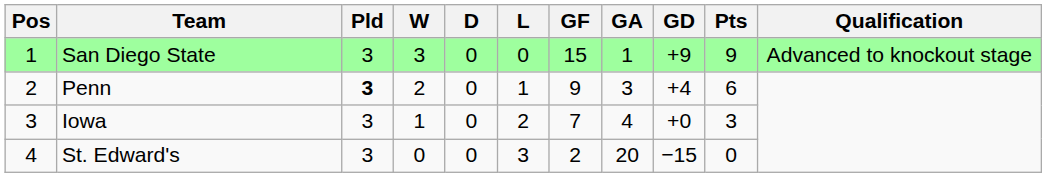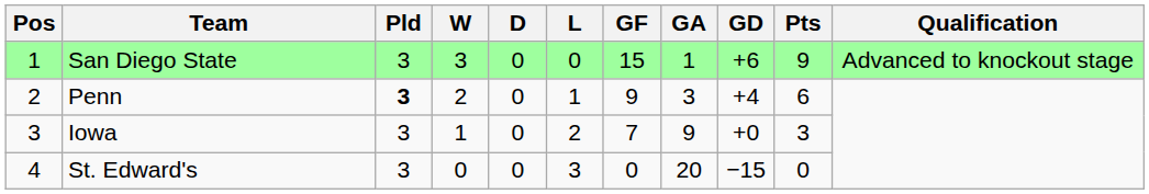 <table class="wikitable" style="text-align:center; margin: 1em auto">
 <tr>
 <th style=width:2em>Pos</th>
 <th style=width:13em>Team</th>
 <th style=width:2em>Pld</th>
 <th style=width:2em>W</th>
 <th style=width:2em>D</th>
 <th style=width:2em>L</th>
 <th style=width:2em>GF</th>
 <th style=width:2em>GA</th>
 <th style=width:2em>GD</th>
 <th style=width:2em>Pts</th>
 <th style=width:13em>Qualification</th>
 </tr>
 <tr bgcolor="#9eff9e">
 <td>1</td>
 <td style="text-align:left">San Diego State</td>
 <td>3</td>
 <td>3</td>
 <td>0</td>
 <td>0</td>
 <td>15</td>
 <td>1</td>
-<td>+9</td>
+<td>+6</td>
 <td>9</td>
 <td>Advanced to knockout stage</td>
 </tr>
 <tr>
 <td>2</td>
 <td style="text-align:left">Penn</td>
 <td><strong>3</strong></td>
 <td>2</td>
 <td>0</td>
 <td>1</td>
 <td>9</td>
 <td>3</td>
 <td>+4</td>
 <td>6</td>
 </tr>
 <tr>
 <td>3</td>
 <td style="text-align:left">Iowa</td>
 <td>3</td>
 <td>1</td>
 <td>0</td>
 <td>2</td>
 <td>7</td>
-<td>4</td>
+<td>9</td>
 <td>+0</td>
 <td>3</td>
 </tr>
 <tr>
 <td>4</td>
 <td style="text-align:left">St. Edward's</td>
 <td>3</td>
 <td>0</td>
 <td>0</td>
 <td>3</td>
-<td>2</td>
+<td>0</td>
 <td>20</td>
 <td>−15</td>
 <td>0</td>
 </tr>
 </table>
